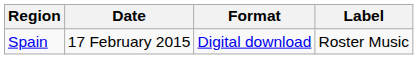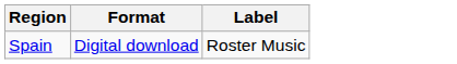 <table class=wikitable>
 <tr>
 <th>Region</th>
-<th>Date</th>
 <th>Format</th>
 <th>Label</th>
 </tr>
 <tr>
 <td><a href='#'>Spain</a></td>
-<td>17 February 2015</td>
 <td><a href='#'>Digital download</a></td>
 <td>Roster Music</td>
 </tr>
 </table>
